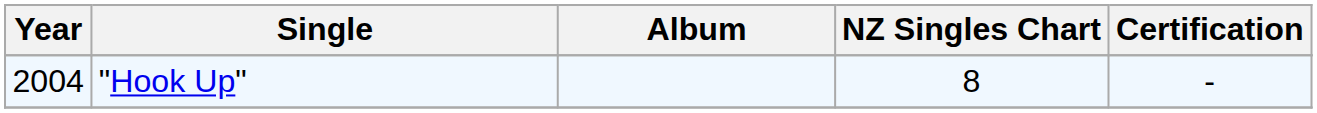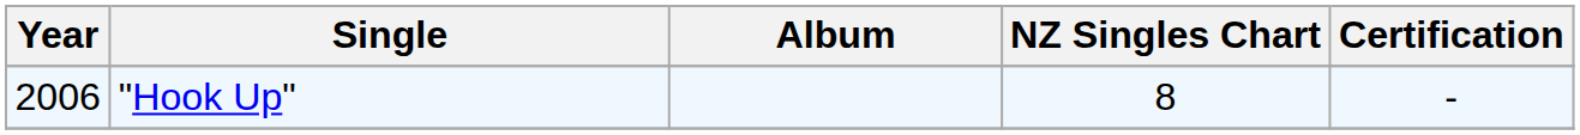 <table class="wikitable"|width=100%>
 <tr>
 <th>Year</th>
 <th width="225">Single</th>
 <th width="130">Album</th>
 <th>NZ Singles Chart</th>
 <th width="50">Certification</th>
 </tr>
 <tr>
 </tr>
 <tr bgcolor="#F0F8FF">
-<td align="left" valign="top">2004</td>
+<td align="left" valign="top">2006</td>
 <td align="left" valign="top">"<a href='#'>Hook Up</a>"</td>
 <td align="left" valign="top"></td>
 <td align="center" valign="top">8</td>
 <td align="center" valign="top">-</td>
 </tr>
 <tr>
 </tr>
 </table>
